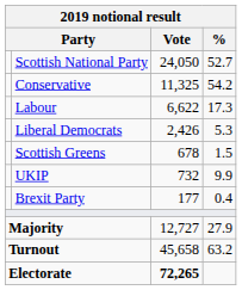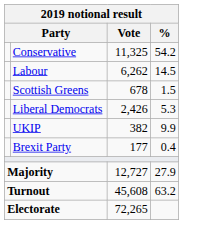 <table class="wikitable">
 <tr>
 <th colspan="4">2019 notional result  </th>
 </tr>
 <tr>
 <th bgcolor="#DDDDFF" width="130px" colspan="2">Party</th>
 <th bgcolor="#DDDDFF" width="50px">Vote</th>
 <th bgcolor="#DDDDFF" width="30px">%</th>
 </tr>
 <tr>
 <td></td>
-<td><a href='#'>Scottish National Party</a></td>
-<td align=right>24,050</td>
-<td align=right>52.7</td>
-</tr>
-<tr>
-<td></td>
 <td><a href='#'>Conservative</a></td>
 <td align=right>11,325</td>
 <td align=right>54.2</td>
 </tr>
 <tr>
 <td></td>
 <td><a href='#'>Labour</a></td>
-<td align=right>6,622</td>
-<td align=right>17.3</td>
+<td align=right>6,262</td>
+<td align=right>14.5</td>
+</tr>
+<tr>
+<td></td>
+<td><a href='#'>Scottish Greens</a></td>
+<td align=right>678</td>
+<td align=right>1.5</td>
 </tr>
 <tr>
 <td></td>
 <td><a href='#'>Liberal Democrats</a></td>
 <td align=right>2,426</td>
 <td align=right>5.3</td>
 </tr>
 <tr>
 <td></td>
-<td><a href='#'>Scottish Greens</a></td>
-<td align=right>678</td>
-<td align=right>1.5</td>
-</tr>
-<tr>
-<td></td>
 <td><a href='#'>UKIP</a></td>
-<td align=right>732</td>
+<td align=right>382</td>
 <td align=right>9.9</td>
 </tr>
 <tr>
 <td></td>
 <td><a href='#'> Brexit Party</a></td>
 <td align=right>177</td>
 <td align=right>0.4</td>
 </tr>
 <tr>
 <td colspan="4" bgcolor="#EAECF0"></td>
 </tr>
 <tr>
 <td colspan="2"><strong>Majority</strong></td>
 <td align="right">12,727</td>
 <td align="right">27.9</td>
 </tr>
 <tr>
 <td colspan="2"><strong>Turnout</strong></td>
-<td align=right>45,658</td>
+<td align=right>45,608</td>
 <td align=right>63.2</td>
 </tr>
 <tr>
 <td colspan="2"><strong>Electorate</strong></td>
-<td align=right><strong>72,265</strong></td>
+<td align=right>72,265</td>
 </tr>
 </table>
